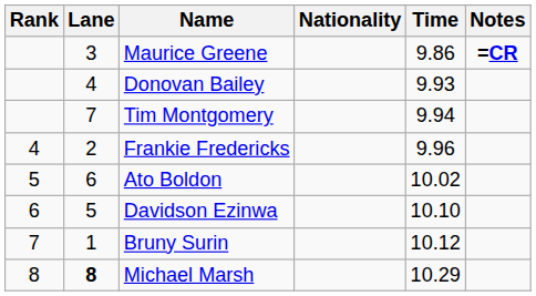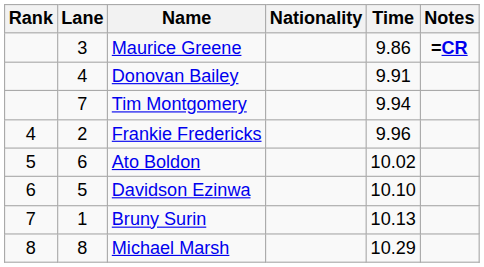 <table class="wikitable sortable" style="text-align:center">
 <tr>
 <th>Rank</th>
 <th>Lane</th>
 <th>Name</th>
 <th>Nationality</th>
 <th>Time</th>
 <th>Notes</th>
 </tr>
 <tr>
 <td></td>
 <td>3</td>
 <td align="left"><a href='#'>Maurice Greene</a></td>
 <td align=left></td>
 <td>9.86</td>
 <td><strong>=<a href='#'>CR</a></strong></td>
 </tr>
 <tr>
 <td></td>
 <td>4</td>
 <td align="left"><a href='#'>Donovan Bailey</a></td>
 <td align=left></td>
-<td>9.93</td>
+<td>9.91</td>
 <td></td>
 </tr>
 <tr>
 <td></td>
 <td>7</td>
 <td align="left"><a href='#'>Tim Montgomery</a></td>
 <td align=left></td>
 <td>9.94</td>
 <td></td>
 </tr>
 <tr>
 <td>4</td>
 <td>2</td>
 <td align="left"><a href='#'>Frankie Fredericks</a></td>
 <td align=left></td>
 <td>9.96</td>
 <td></td>
 </tr>
 <tr>
 <td>5</td>
 <td>6</td>
 <td align="left"><a href='#'>Ato Boldon</a></td>
 <td align=left></td>
 <td>10.02</td>
 <td></td>
 </tr>
 <tr>
 <td>6</td>
 <td>5</td>
 <td align="left"><a href='#'>Davidson Ezinwa</a></td>
 <td align=left></td>
 <td>10.10</td>
 <td></td>
 </tr>
 <tr>
 <td>7</td>
 <td>1</td>
 <td align="left"><a href='#'>Bruny Surin</a></td>
 <td align=left></td>
-<td>10.12</td>
+<td>10.13</td>
 <td></td>
 </tr>
 <tr>
 <td>8</td>
-<td><strong>8</strong></td>
+<td>8</td>
 <td align="left"><a href='#'>Michael Marsh</a></td>
 <td align=left></td>
 <td>10.29</td>
 <td></td>
 </tr>
 </table>
